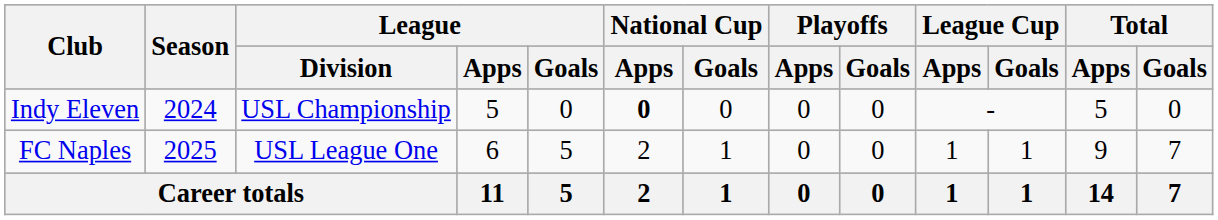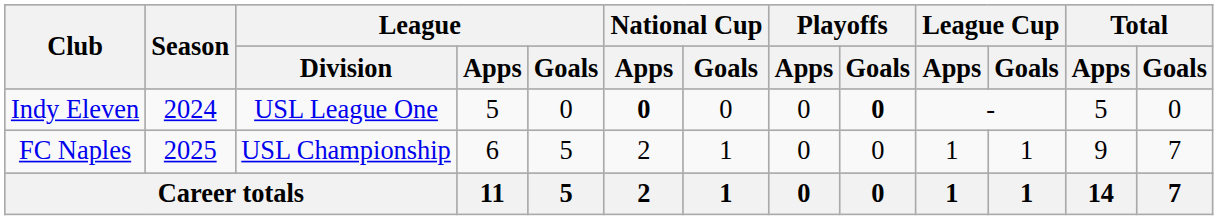 <table class="wikitable" style="text-align:center;">
 <tr>
 <th rowspan="2">Club</th>
 <th rowspan="2">Season</th>
 <th colspan="3">League</th>
 <th colspan="2">National Cup</th>
 <th colspan="2">Playoffs</th>
 <th colspan="2">League Cup</th>
 <th colspan="2">Total</th>
 </tr>
 <tr>
 <th>Division</th>
 <th>Apps</th>
 <th>Goals</th>
 <th>Apps</th>
 <th>Goals</th>
 <th>Apps</th>
 <th>Goals</th>
 <th>Apps</th>
 <th>Goals</th>
 <th>Apps</th>
 <th>Goals</th>
 </tr>
 <tr>
 <td><a href='#'>Indy Eleven</a></td>
 <td><a href='#'>2024</a></td>
-<td><a href='#'>USL Championship</a></td>
+<td><a href='#'>USL League One</a></td>
 <td>5</td>
 <td>0</td>
 <td><strong>0</strong></td>
 <td>0</td>
 <td>0</td>
-<td>0</td>
+<td><strong>0</strong></td>
 <td colspan="2">-</td>
 <td>5</td>
 <td>0</td>
 </tr>
 <tr>
 <td><a href='#'>FC Naples</a></td>
 <td><a href='#'>2025</a></td>
-<td><a href='#'>USL League One</a></td>
+<td><a href='#'>USL Championship</a></td>
 <td>6</td>
 <td>5</td>
 <td>2</td>
 <td>1</td>
 <td>0</td>
 <td>0</td>
 <td>1</td>
 <td>1</td>
 <td>9</td>
 <td>7</td>
 </tr>
 <tr>
 <th colspan="3">Career totals</th>
 <th>11</th>
 <th>5</th>
 <th>2</th>
 <th>1</th>
 <th>0</th>
 <th>0</th>
 <th>1</th>
 <th>1</th>
 <th>14</th>
 <th>7</th>
 </tr>
 </table>
